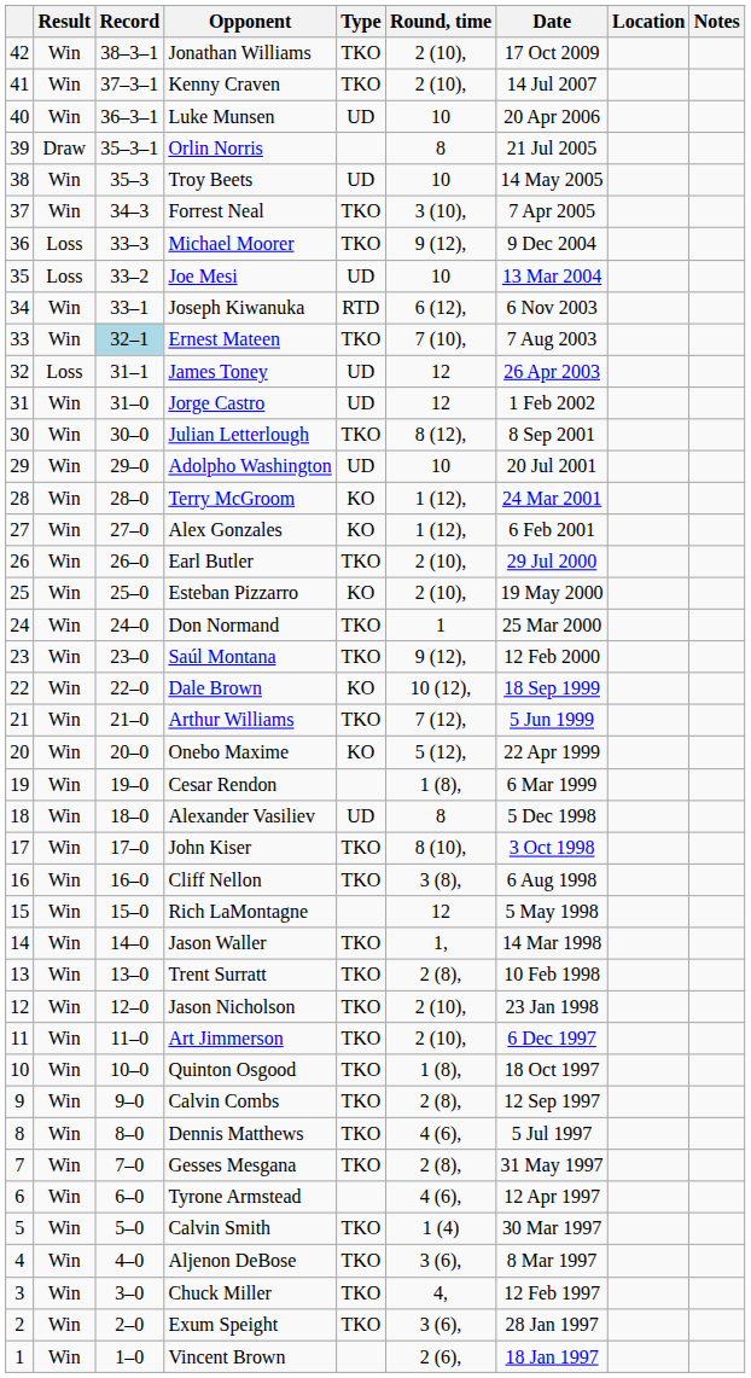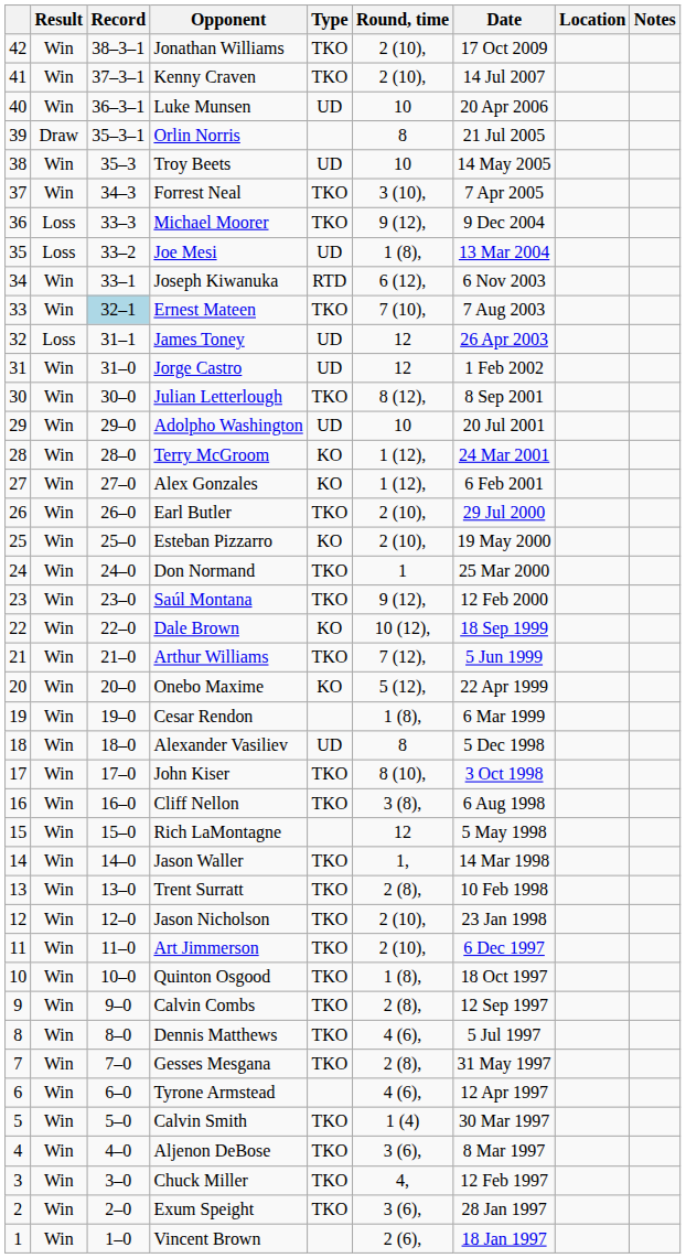 <table class="wikitable" style="text-align:center; font-size:95%">
 <tr>
 <th></th>
 <th>Result</th>
 <th>Record</th>
 <th>Opponent</th>
 <th>Type</th>
 <th>Round, time</th>
 <th>Date</th>
 <th>Location</th>
 <th>Notes</th>
 </tr>
 <tr>
 <td>42</td>
 <td>Win</td>
 <td>38–3–1</td>
 <td style="text-align:left;"> Jonathan Williams</td>
 <td>TKO</td>
 <td>2 (10), </td>
 <td>17 Oct 2009</td>
 <td style="text-align:left;"> </td>
 <td></td>
 </tr>
 <tr>
 <td>41</td>
 <td>Win</td>
 <td>37–3–1</td>
 <td style="text-align:left;"> Kenny Craven</td>
 <td>TKO</td>
 <td>2 (10), </td>
 <td>14 Jul 2007</td>
 <td style="text-align:left;"> </td>
 <td></td>
 </tr>
 <tr>
 <td>40</td>
 <td>Win</td>
 <td>36–3–1</td>
 <td style="text-align:left;"> Luke Munsen</td>
 <td>UD</td>
 <td>10</td>
 <td>20 Apr 2006</td>
 <td style="text-align:left;"> </td>
 <td></td>
 </tr>
 <tr>
 <td>39</td>
 <td>Draw</td>
 <td>35–3–1</td>
 <td style="text-align:left;"> <a href='#'>Orlin Norris</a></td>
 <td></td>
 <td>8</td>
 <td>21 Jul 2005</td>
 <td style="text-align:left;"> </td>
 <td></td>
 </tr>
 <tr>
 <td>38</td>
 <td>Win</td>
 <td>35–3</td>
 <td style="text-align:left;"> Troy Beets</td>
 <td>UD</td>
 <td>10</td>
 <td>14 May 2005</td>
 <td style="text-align:left;"> </td>
 <td></td>
 </tr>
 <tr>
 <td>37</td>
 <td>Win</td>
 <td>34–3</td>
 <td style="text-align:left;"> Forrest Neal</td>
 <td>TKO</td>
 <td>3 (10), </td>
 <td>7 Apr 2005</td>
 <td style="text-align:left;"> </td>
 <td></td>
 </tr>
 <tr>
 <td>36</td>
 <td>Loss</td>
 <td>33–3</td>
 <td style="text-align:left;"> <a href='#'>Michael Moorer</a></td>
 <td>TKO</td>
 <td>9 (12), </td>
 <td>9 Dec 2004</td>
 <td style="text-align:left;"> </td>
 <td style="text-align:left;"></td>
 </tr>
 <tr>
 <td>35</td>
 <td>Loss</td>
 <td>33–2</td>
 <td style="text-align:left;"> <a href='#'>Joe Mesi</a></td>
 <td>UD</td>
-<td>10</td>
+<td>1 (8), </td>
 <td><a href='#'>13 Mar 2004</a></td>
 <td style="text-align:left;"> </td>
 <td></td>
 </tr>
 <tr>
 <td>34</td>
 <td>Win</td>
 <td>33–1</td>
 <td style="text-align:left;"> Joseph Kiwanuka</td>
 <td>RTD</td>
 <td>6 (12), </td>
 <td>6 Nov 2003</td>
 <td style="text-align:left;"> </td>
 <td style="text-align:left;"></td>
 </tr>
 <tr>
 <td>33</td>
 <td>Win</td>
 <td style="background: lightblue;">32–1</td>
 <td style="text-align:left;"> <a href='#'>Ernest Mateen</a></td>
 <td>TKO</td>
 <td>7 (10), </td>
 <td>7 Aug 2003</td>
 <td style="text-align:left;"> </td>
 <td></td>
 </tr>
 <tr>
 <td>32</td>
 <td>Loss</td>
 <td>31–1</td>
 <td style="text-align:left;"> <a href='#'>James Toney</a></td>
 <td>UD</td>
 <td>12</td>
 <td><a href='#'>26 Apr 2003</a></td>
 <td style="text-align:left;"> </td>
 <td style="text-align:left;"></td>
 </tr>
 <tr>
 <td>31</td>
 <td>Win</td>
 <td>31–0</td>
 <td style="text-align:left;"> <a href='#'>Jorge Castro</a></td>
 <td>UD</td>
 <td>12</td>
 <td>1 Feb 2002</td>
 <td style="text-align:left;"> </td>
 <td style="text-align:left;"></td>
 </tr>
 <tr>
 <td>30</td>
 <td>Win</td>
 <td>30–0</td>
 <td style="text-align:left;"> <a href='#'>Julian Letterlough</a></td>
 <td>TKO</td>
 <td>8 (12), </td>
 <td>8 Sep 2001</td>
 <td style="text-align:left;"> </td>
 <td style="text-align:left;"></td>
 </tr>
 <tr>
 <td>29</td>
 <td>Win</td>
 <td>29–0</td>
 <td style="text-align:left;"> <a href='#'>Adolpho Washington</a></td>
 <td>UD</td>
 <td>10</td>
 <td>20 Jul 2001</td>
 <td style="text-align:left;"> </td>
 <td></td>
 </tr>
 <tr>
 <td>28</td>
 <td>Win</td>
 <td>28–0</td>
 <td style="text-align:left;"> <a href='#'>Terry McGroom</a></td>
 <td>KO</td>
 <td>1 (12), </td>
 <td><a href='#'>24 Mar 2001</a></td>
 <td style="text-align:left;"> </td>
 <td style="text-align:left;"></td>
 </tr>
 <tr>
 <td>27</td>
 <td>Win</td>
 <td>27–0</td>
 <td style="text-align:left;"> Alex Gonzales</td>
 <td>KO</td>
 <td>1 (12), </td>
 <td>6 Feb 2001</td>
 <td style="text-align:left;"> </td>
 <td style="text-align:left;"></td>
 </tr>
 <tr>
 <td>26</td>
 <td>Win</td>
 <td>26–0</td>
 <td style="text-align:left;"> Earl Butler</td>
 <td>TKO</td>
 <td>2 (10), </td>
 <td><a href='#'>29 Jul 2000</a></td>
 <td style="text-align:left;"> </td>
 <td></td>
 </tr>
 <tr>
 <td>25</td>
 <td>Win</td>
 <td>25–0</td>
 <td style="text-align:left;"> Esteban Pizzarro</td>
 <td>KO</td>
 <td>2 (10), </td>
 <td>19 May 2000</td>
 <td style="text-align:left;"> </td>
 <td></td>
 </tr>
 <tr>
 <td>24</td>
 <td>Win</td>
 <td>24–0</td>
 <td style="text-align:left;"> Don Normand</td>
 <td>TKO</td>
 <td>1</td>
 <td>25 Mar 2000</td>
 <td style="text-align:left;"> </td>
 <td></td>
 </tr>
 <tr>
 <td>23</td>
 <td>Win</td>
 <td>23–0</td>
 <td style="text-align:left;"> <a href='#'>Saúl Montana</a></td>
 <td>TKO</td>
 <td>9 (12), </td>
 <td>12 Feb 2000</td>
 <td style="text-align:left;"> </td>
 <td style="text-align:left;"></td>
 </tr>
 <tr>
 <td>22</td>
 <td>Win</td>
 <td>22–0</td>
 <td style="text-align:left;"> <a href='#'>Dale Brown</a></td>
 <td>KO</td>
 <td>10 (12), </td>
 <td><a href='#'>18 Sep 1999</a></td>
 <td style="text-align:left;"> </td>
 <td></td>
 </tr>
 <tr>
 <td>21</td>
 <td>Win</td>
 <td>21–0</td>
 <td style="text-align:left;"> <a href='#'>Arthur Williams</a></td>
 <td>TKO</td>
 <td>7 (12), </td>
 <td><a href='#'>5 Jun 1999</a></td>
 <td style="text-align:left;"> </td>
 <td style="text-align:left;"></td>
 </tr>
 <tr>
 <td>20</td>
 <td>Win</td>
 <td>20–0</td>
 <td style="text-align:left;"> Onebo Maxime</td>
 <td>KO</td>
 <td>5 (12), </td>
 <td>22 Apr 1999</td>
 <td style="text-align:left;"> </td>
 <td style="text-align:left;"></td>
 </tr>
 <tr>
 <td>19</td>
 <td>Win</td>
 <td>19–0</td>
 <td style="text-align:left;"> Cesar Rendon</td>
 <td></td>
 <td>1 (8), </td>
 <td>6 Mar 1999</td>
 <td style="text-align:left;"> </td>
 <td></td>
 </tr>
 <tr>
 <td>18</td>
 <td>Win</td>
 <td>18–0</td>
 <td style="text-align:left;"> Alexander Vasiliev</td>
 <td>UD</td>
 <td>8</td>
 <td>5 Dec 1998</td>
 <td style="text-align:left;"> </td>
 <td></td>
 </tr>
 <tr>
 <td>17</td>
 <td>Win</td>
 <td>17–0</td>
 <td style="text-align:left;"> John Kiser</td>
 <td>TKO</td>
 <td>8 (10), </td>
 <td><a href='#'>3 Oct 1998</a></td>
 <td style="text-align:left;"> </td>
 <td></td>
 </tr>
 <tr>
 <td>16</td>
 <td>Win</td>
 <td>16–0</td>
 <td style="text-align:left;"> Cliff Nellon</td>
 <td>TKO</td>
 <td>3 (8), </td>
 <td>6 Aug 1998</td>
 <td style="text-align:left;"> </td>
 <td></td>
 </tr>
 <tr>
 <td>15</td>
 <td>Win</td>
 <td>15–0</td>
 <td style="text-align:left;"> Rich LaMontagne</td>
 <td></td>
 <td>12</td>
 <td>5 May 1998</td>
 <td style="text-align:left;"> </td>
 <td style="text-align:left;"></td>
 </tr>
 <tr>
 <td>14</td>
 <td>Win</td>
 <td>14–0</td>
 <td style="text-align:left;"> Jason Waller</td>
 <td>TKO</td>
 <td>1, </td>
 <td>14 Mar 1998</td>
 <td style="text-align:left;"> </td>
 <td></td>
 </tr>
 <tr>
 <td>13</td>
 <td>Win</td>
 <td>13–0</td>
 <td style="text-align:left;"> Trent Surratt</td>
 <td>TKO</td>
 <td>2 (8), </td>
 <td>10 Feb 1998</td>
 <td style="text-align:left;"> </td>
 <td></td>
 </tr>
 <tr>
 <td>12</td>
 <td>Win</td>
 <td>12–0</td>
 <td style="text-align:left;"> Jason Nicholson</td>
 <td>TKO</td>
 <td>2 (10), </td>
 <td>23 Jan 1998</td>
 <td style="text-align:left;"> </td>
 <td></td>
 </tr>
 <tr>
 <td>11</td>
 <td>Win</td>
 <td>11–0</td>
 <td style="text-align:left;"> <a href='#'>Art Jimmerson</a></td>
 <td>TKO</td>
 <td>2 (10), </td>
 <td><a href='#'>6 Dec 1997</a></td>
 <td style="text-align:left;"> </td>
 <td></td>
 </tr>
 <tr>
 <td>10</td>
 <td>Win</td>
 <td>10–0</td>
 <td style="text-align:left;"> Quinton Osgood</td>
 <td>TKO</td>
 <td>1 (8), </td>
 <td>18 Oct 1997</td>
 <td style="text-align:left;"> </td>
 <td></td>
 </tr>
 <tr>
 <td>9</td>
 <td>Win</td>
 <td>9–0</td>
 <td style="text-align:left;"> Calvin Combs</td>
 <td>TKO</td>
 <td>2 (8), </td>
 <td>12 Sep 1997</td>
 <td style="text-align:left;"> </td>
 <td></td>
 </tr>
 <tr>
 <td>8</td>
 <td>Win</td>
 <td>8–0</td>
 <td style="text-align:left;"> Dennis Matthews</td>
 <td>TKO</td>
 <td>4 (6), </td>
 <td>5 Jul 1997</td>
 <td style="text-align:left;"> </td>
 <td></td>
 </tr>
 <tr>
 <td>7</td>
 <td>Win</td>
 <td>7–0</td>
 <td style="text-align:left;"> Gesses Mesgana</td>
 <td>TKO</td>
 <td>2 (8), </td>
 <td>31 May 1997</td>
 <td style="text-align:left;"> </td>
 <td></td>
 </tr>
 <tr>
 <td>6</td>
 <td>Win</td>
 <td>6–0</td>
 <td style="text-align:left;"> Tyrone Armstead</td>
 <td></td>
 <td>4 (6), </td>
 <td>12 Apr 1997</td>
 <td style="text-align:left;"> </td>
 <td></td>
 </tr>
 <tr>
 <td>5</td>
 <td>Win</td>
 <td>5–0</td>
 <td style="text-align:left;"> Calvin Smith</td>
 <td>TKO</td>
 <td>1 (4)</td>
 <td>30 Mar 1997</td>
 <td style="text-align:left;"> </td>
 <td></td>
 </tr>
 <tr>
 <td>4</td>
 <td>Win</td>
 <td>4–0</td>
 <td style="text-align:left;"> Aljenon DeBose</td>
 <td>TKO</td>
 <td>3 (6), </td>
 <td>8 Mar 1997</td>
 <td style="text-align:left;"> </td>
 <td></td>
 </tr>
 <tr>
 <td>3</td>
 <td>Win</td>
 <td>3–0</td>
 <td style="text-align:left;"> Chuck Miller</td>
 <td>TKO</td>
 <td>4, </td>
 <td>12 Feb 1997</td>
 <td style="text-align:left;"> </td>
 <td></td>
 </tr>
 <tr>
 <td>2</td>
 <td>Win</td>
 <td>2–0</td>
 <td style="text-align:left;"> Exum Speight</td>
 <td>TKO</td>
 <td>3 (6), </td>
 <td>28 Jan 1997</td>
 <td style="text-align:left;"> </td>
 <td></td>
 </tr>
 <tr>
 <td>1</td>
 <td>Win</td>
 <td>1–0</td>
 <td style="text-align:left;"> Vincent Brown</td>
 <td></td>
 <td>2 (6), </td>
 <td><a href='#'>18 Jan 1997</a></td>
 <td style="text-align:left;"> </td>
 <td></td>
 </tr>
 </table>
